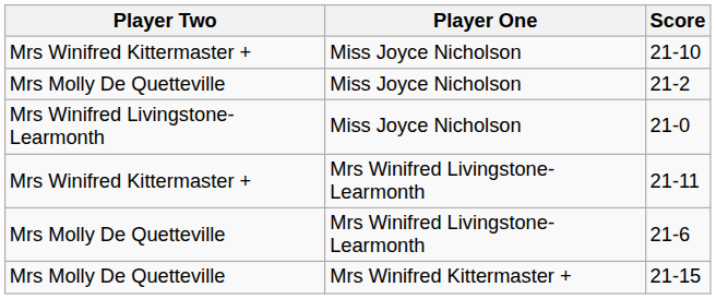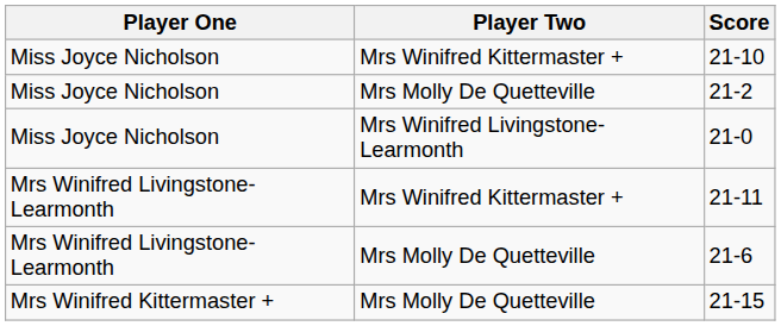 <table class="wikitable">
 <tr>
+<th width=250>Player One</th>
 <th width=250>Player Two</th>
-<th width=250>Player One</th>
 <th width=30>Score</th>
 </tr>
 <tr>
+<td> Miss Joyce Nicholson</td>
 <td> Mrs Winifred Kittermaster +</td>
-<td> Miss Joyce Nicholson</td>
 <td>21-10</td>
 </tr>
 <tr>
+<td> Miss Joyce Nicholson</td>
 <td> Mrs Molly De Quetteville</td>
-<td> Miss Joyce Nicholson</td>
 <td>21-2</td>
 </tr>
 <tr>
+<td> Miss Joyce Nicholson</td>
 <td> Mrs Winifred Livingstone-Learmonth</td>
-<td> Miss Joyce Nicholson</td>
 <td>21-0</td>
 </tr>
 <tr>
+<td> Mrs Winifred Livingstone-Learmonth</td>
 <td> Mrs Winifred Kittermaster +</td>
-<td> Mrs Winifred Livingstone-Learmonth</td>
 <td>21-11</td>
 </tr>
 <tr>
+<td> Mrs Winifred Livingstone-Learmonth</td>
 <td> Mrs Molly De Quetteville</td>
-<td> Mrs Winifred Livingstone-Learmonth</td>
 <td>21-6</td>
 </tr>
 <tr>
+<td> Mrs Winifred Kittermaster +</td>
 <td> Mrs Molly De Quetteville</td>
-<td> Mrs Winifred Kittermaster +</td>
 <td>21-15</td>
 </tr>
 </table>
